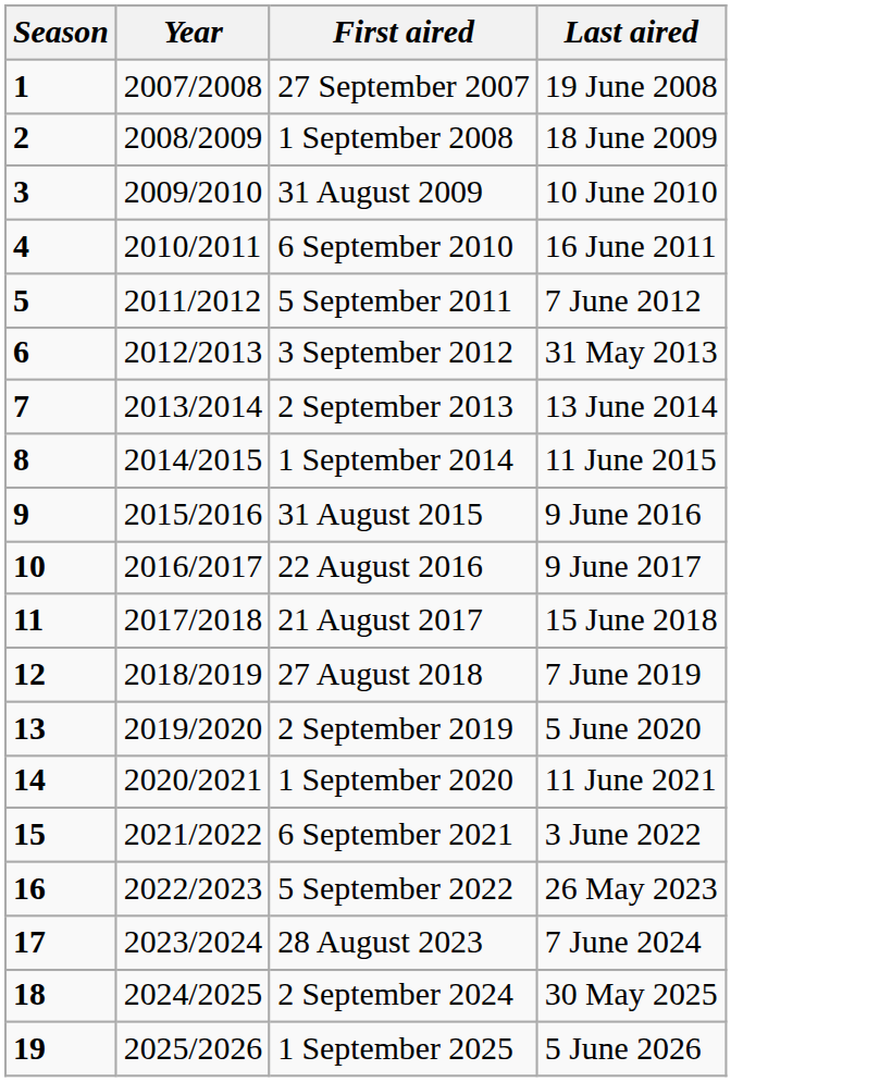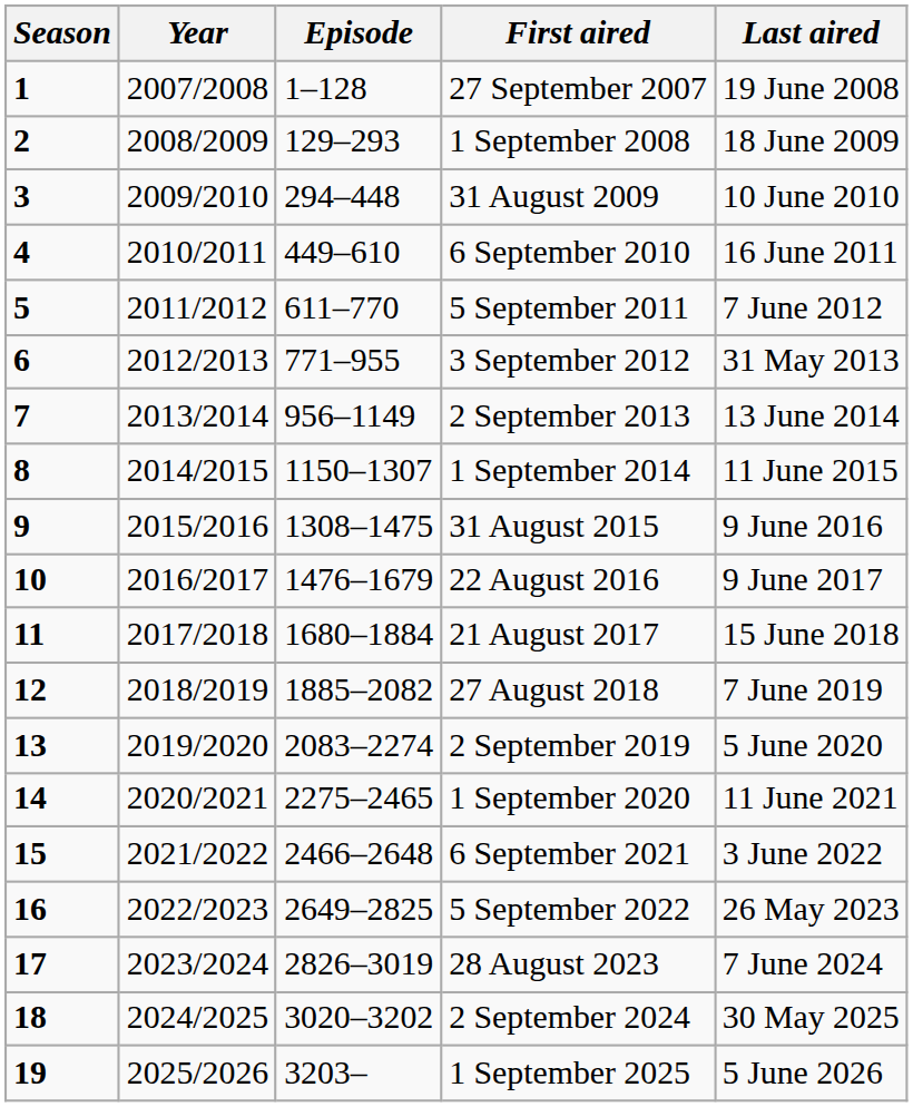 <table class="wikitable" style="font-size:90%">
 <tr>
 <th><em>Season</em></th>
 <th><em>Year</em></th>
+<th><em>Episode</em></th>
 <th><em>First aired</em></th>
 <th><em>Last aired</em></th>
 </tr>
 <tr>
 <td><strong>1</strong></td>
 <td>2007/2008</td>
+<td>1–128</td>
 <td>27 September 2007</td>
 <td>19 June 2008</td>
 </tr>
 <tr>
 <td><strong>2</strong></td>
 <td>2008/2009</td>
+<td>129–293</td>
 <td>1 September 2008</td>
 <td>18 June 2009</td>
 </tr>
 <tr>
 <td><strong>3</strong></td>
 <td>2009/2010</td>
+<td>294–448</td>
 <td>31 August 2009</td>
 <td>10 June 2010</td>
 </tr>
 <tr>
 <td><strong>4</strong></td>
 <td>2010/2011</td>
+<td>449–610</td>
 <td>6 September 2010</td>
 <td>16 June 2011</td>
 </tr>
 <tr>
 <td><strong>5</strong></td>
 <td>2011/2012</td>
+<td>611–770</td>
 <td>5 September 2011</td>
 <td>7 June 2012</td>
 </tr>
 <tr>
 <td><strong>6</strong></td>
 <td>2012/2013</td>
+<td>771–955</td>
 <td>3 September 2012</td>
 <td>31 May 2013</td>
 </tr>
 <tr>
 <td><strong>7</strong></td>
 <td>2013/2014</td>
+<td>956–1149</td>
 <td>2 September 2013</td>
 <td>13 June 2014</td>
 </tr>
 <tr>
 <td><strong>8</strong></td>
 <td>2014/2015</td>
+<td>1150–1307</td>
 <td>1 September 2014</td>
 <td>11 June 2015</td>
 </tr>
 <tr>
 <td><strong>9</strong></td>
 <td>2015/2016</td>
+<td>1308–1475</td>
 <td>31 August 2015</td>
 <td>9 June 2016</td>
 </tr>
 <tr>
 <td><strong>10</strong></td>
 <td>2016/2017</td>
+<td>1476–1679</td>
 <td>22 August 2016</td>
 <td>9 June 2017</td>
 </tr>
 <tr>
 <td><strong>11</strong></td>
 <td>2017/2018</td>
+<td>1680–1884</td>
 <td>21 August 2017</td>
 <td>15 June 2018</td>
 </tr>
 <tr>
 <td><strong>12</strong></td>
 <td>2018/2019</td>
+<td>1885–2082</td>
 <td>27 August 2018</td>
 <td>7 June 2019</td>
 </tr>
 <tr>
 <td><strong>13</strong></td>
 <td>2019/2020</td>
+<td>2083–2274</td>
 <td>2 September 2019</td>
 <td>5 June 2020</td>
 </tr>
 <tr>
 <td><strong>14</strong></td>
 <td>2020/2021</td>
+<td>2275–2465</td>
 <td>1 September 2020</td>
 <td>11 June 2021</td>
 </tr>
 <tr>
 <td><strong>15</strong></td>
 <td>2021/2022</td>
+<td>2466–2648</td>
 <td>6 September 2021</td>
 <td>3 June 2022</td>
 </tr>
 <tr>
 <td><strong>16</strong></td>
 <td>2022/2023</td>
+<td>2649–2825</td>
 <td>5 September 2022</td>
 <td>26 May 2023</td>
 </tr>
 <tr>
 <td><strong>17</strong></td>
 <td>2023/2024</td>
+<td>2826–3019</td>
 <td>28 August 2023</td>
 <td>7 June 2024</td>
 </tr>
 <tr>
 <td><strong>18</strong></td>
 <td>2024/2025</td>
+<td>3020–3202</td>
 <td>2 September 2024</td>
 <td>30 May 2025</td>
 </tr>
 <tr>
 <td><strong>19</strong></td>
 <td>2025/2026</td>
+<td>3203–</td>
 <td>1 September 2025</td>
 <td>5 June 2026</td>
 </tr>
 </table>
